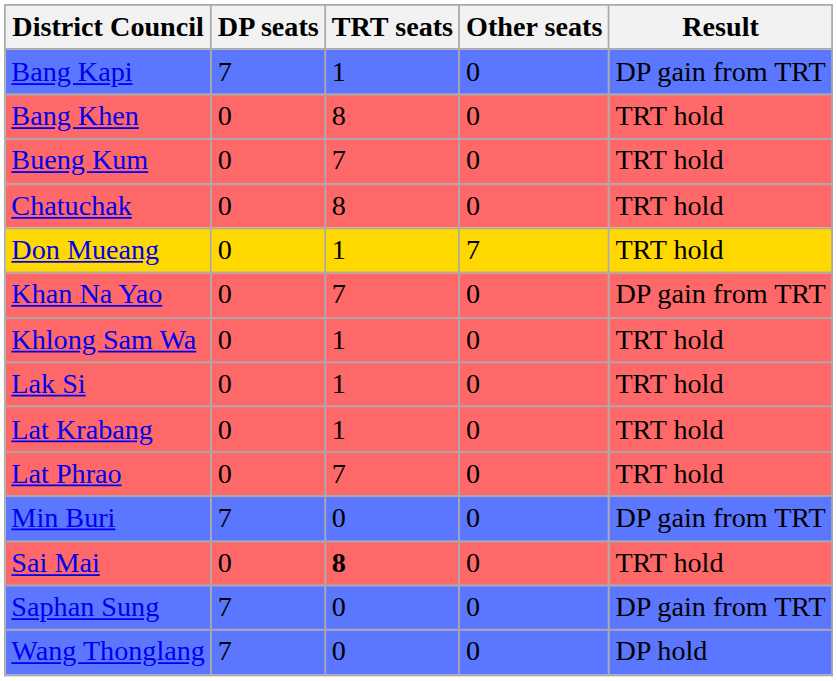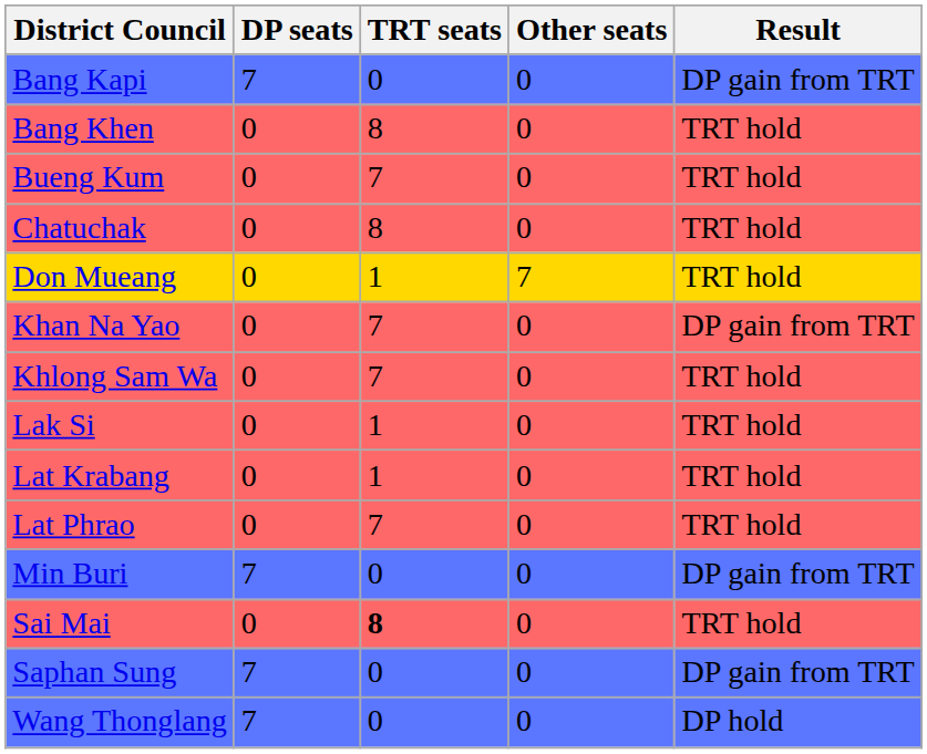 <table class="wikitable">
 <tr ---->
 <th>District Council</th>
 <th>DP seats</th>
 <th>TRT seats</th>
 <th>Other seats</th>
 <th>Result</th>
 </tr>
 <tr ---- bgcolor="5B76FF">
 <td><a href='#'>Bang Kapi</a></td>
 <td>7</td>
-<td>1</td>
+<td>0</td>
 <td>0</td>
 <td>DP gain from TRT</td>
 </tr>
 <tr ---- bgcolor="FF6868">
 <td><a href='#'>Bang Khen</a></td>
 <td>0</td>
 <td>8</td>
 <td>0</td>
 <td>TRT hold</td>
 </tr>
 <tr ---- bgcolor="FF6868">
 <td><a href='#'>Bueng Kum</a></td>
 <td>0</td>
 <td>7</td>
 <td>0</td>
 <td>TRT hold</td>
 </tr>
 <tr ---- bgcolor="FF6868">
 <td><a href='#'>Chatuchak</a></td>
 <td>0</td>
 <td>8</td>
 <td>0</td>
 <td>TRT hold</td>
 </tr>
 <tr ---- bgcolor="FFD800">
 <td><a href='#'>Don Mueang</a></td>
 <td>0</td>
 <td>1</td>
 <td>7</td>
 <td>TRT hold</td>
 </tr>
 <tr ---- bgcolor="FF6868">
 <td><a href='#'>Khan Na Yao</a></td>
 <td>0</td>
 <td>7</td>
 <td>0</td>
 <td>DP gain from TRT</td>
 </tr>
 <tr ---- bgcolor="FF6868">
 <td><a href='#'>Khlong Sam Wa</a></td>
 <td>0</td>
-<td>1</td>
+<td>7</td>
 <td>0</td>
 <td>TRT hold</td>
 </tr>
 <tr ---- bgcolor="FF6868">
 <td><a href='#'>Lak Si</a></td>
 <td>0</td>
 <td>1</td>
 <td>0</td>
 <td>TRT hold</td>
 </tr>
 <tr ---- bgcolor="FF6868">
 <td><a href='#'>Lat Krabang</a></td>
 <td>0</td>
 <td>1</td>
 <td>0</td>
 <td>TRT hold</td>
 </tr>
 <tr ---- bgcolor="FF6868">
 <td><a href='#'>Lat Phrao</a></td>
 <td>0</td>
 <td>7</td>
 <td>0</td>
 <td>TRT hold</td>
 </tr>
 <tr ---- bgcolor="5B76FF">
 <td><a href='#'>Min Buri</a></td>
 <td>7</td>
 <td>0</td>
 <td>0</td>
 <td>DP gain from TRT</td>
 </tr>
 <tr ---- bgcolor="FF6868">
 <td><a href='#'>Sai Mai</a></td>
 <td>0</td>
 <td><strong>8</strong></td>
 <td>0</td>
 <td>TRT hold</td>
 </tr>
 <tr ---- bgcolor="5B76FF">
 <td><a href='#'>Saphan Sung</a></td>
 <td>7</td>
 <td>0</td>
 <td>0</td>
 <td>DP gain from TRT</td>
 </tr>
 <tr ---- bgcolor="5B76FF">
 <td><a href='#'>Wang Thonglang</a></td>
 <td>7</td>
 <td>0</td>
 <td>0</td>
 <td>DP hold</td>
 </tr>
 </table>
